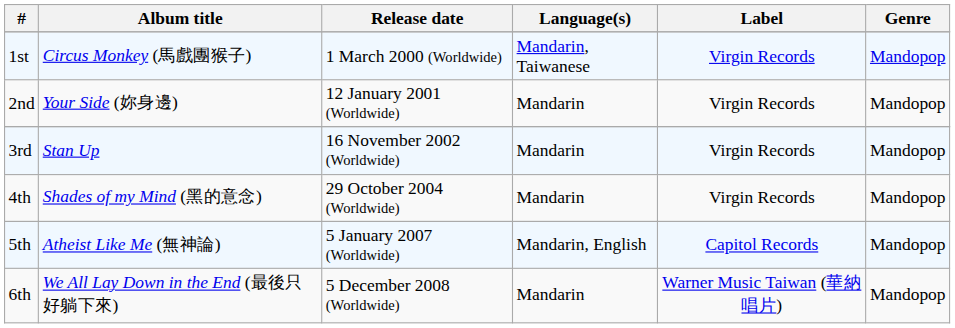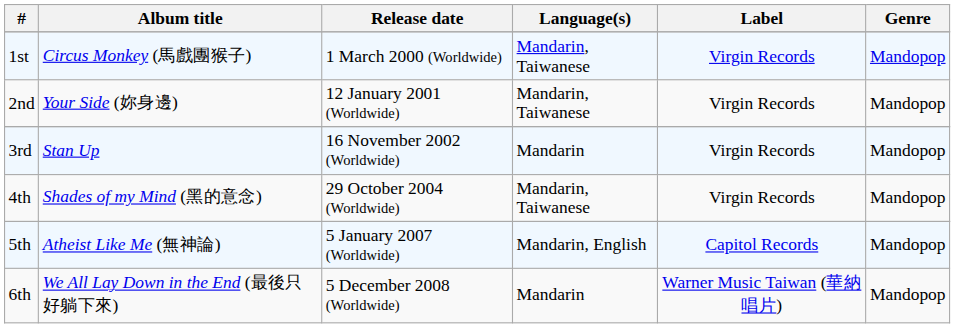 <table class="wikitable">
 <tr>
 <th>#</th>
 <th>Album title</th>
 <th>Release date</th>
 <th>Language(s)</th>
 <th>Label</th>
 <th>Genre</th>
 </tr>
 <tr>
 </tr>
 <tr bgcolor="#F0F8FF">
 <td>1st</td>
 <td><em><a href='#'>Circus Monkey</a></em> (馬戲團猴子)</td>
 <td>1 March 2000 <small>(Worldwide)</small></td>
 <td><a href='#'>Mandarin</a>, Taiwanese</td>
 <td align="center"><a href='#'>Virgin Records</a></td>
 <td align="center"><a href='#'>Mandopop</a></td>
 </tr>
 <tr>
 <td>2nd</td>
 <td><em><a href='#'>Your Side</a></em> (妳身邊)</td>
 <td>12 January 2001 <small>(Worldwide)</small></td>
-<td>Mandarin</td>
+<td>Mandarin, Taiwanese</td>
 <td align="center">Virgin Records</td>
 <td align="center">Mandopop</td>
 </tr>
 <tr>
 </tr>
 <tr bgcolor="#F0F8FF">
 <td>3rd</td>
 <td><em><a href='#'>Stan Up</a></em></td>
 <td>16 November 2002 <small>(Worldwide)</small></td>
 <td>Mandarin</td>
 <td align="center">Virgin Records</td>
 <td align="center">Mandopop</td>
 </tr>
 <tr>
 <td>4th</td>
 <td><em><a href='#'>Shades of my Mind</a></em> (黑的意念)</td>
 <td>29 October 2004 <small>(Worldwide)</small></td>
-<td>Mandarin</td>
+<td>Mandarin, Taiwanese</td>
 <td align="center">Virgin Records</td>
 <td align="center">Mandopop</td>
 </tr>
 <tr>
 </tr>
 <tr bgcolor="#F0F8FF">
 <td>5th</td>
 <td><em><a href='#'>Atheist Like Me</a></em> (無神論)</td>
 <td>5 January 2007 <small>(Worldwide)</small></td>
 <td>Mandarin, English</td>
 <td align="center"><a href='#'>Capitol Records</a></td>
 <td align="center">Mandopop</td>
 </tr>
 <tr>
 <td>6th</td>
 <td><em><a href='#'>We All Lay Down in the End</a></em> (最後只好躺下來)</td>
 <td>5 December 2008 <small>(Worldwide)</small></td>
 <td>Mandarin</td>
 <td align="center"><a href='#'>Warner Music Taiwan</a> (<a href='#'>華納唱片</a>)</td>
 <td align="center">Mandopop</td>
 </tr>
 </table>
